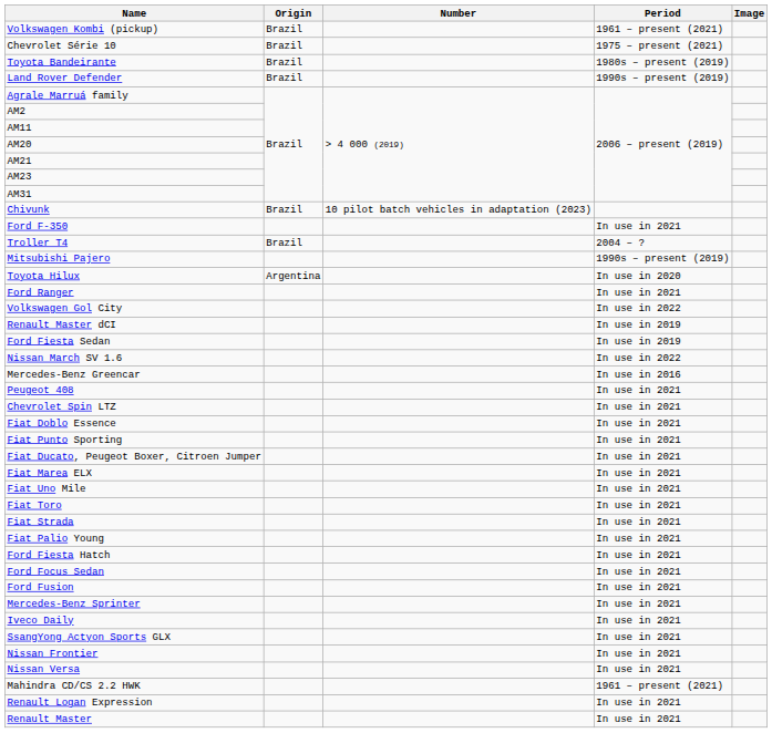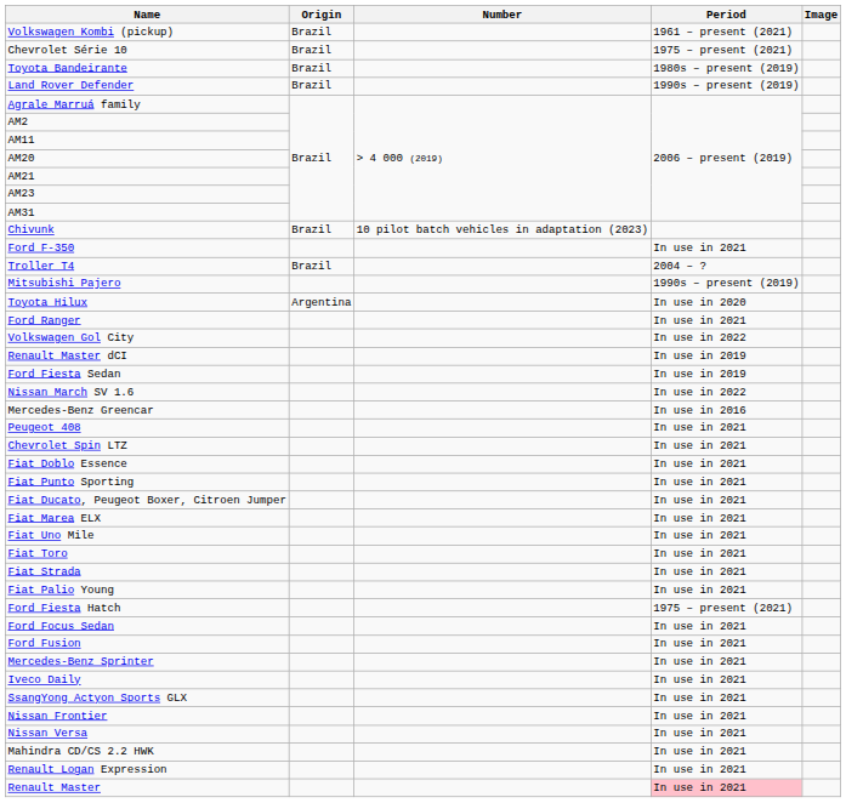 <table class="wikitable mw-collapsible mw-collapsed">
 <tr>
 <th>Name</th>
 <th>Origin</th>
 <th>Number</th>
 <th>Period</th>
 <th>Image</th>
 </tr>
 <tr>
 <td><a href='#'>Volkswagen Kombi</a> (pickup)</td>
 <td>Brazil</td>
 <td></td>
 <td>1961 – present (2021)</td>
 <td></td>
 </tr>
 <tr>
 <td>Chevrolet Série 10</td>
 <td>Brazil</td>
 <td></td>
 <td>1975 – present (2021)</td>
 <td></td>
 </tr>
 <tr>
 <td><a href='#'>Toyota Bandeirante</a></td>
 <td>Brazil</td>
 <td></td>
 <td>1980s – present (2019)</td>
 <td></td>
 </tr>
 <tr>
 <td><a href='#'>Land Rover Defender</a></td>
 <td>Brazil</td>
 <td></td>
 <td>1990s – present (2019)</td>
 <td></td>
 </tr>
 <tr>
 <td><a href='#'>Agrale Marruá</a> family</td>
 <td rowspan="7">Brazil</td>
 <td rowspan="7">> 4 000 <small>(2019)</small></td>
 <td rowspan="7">2006 – present (2019)</td>
 <td></td>
 </tr>
 <tr>
 <td>AM2</td>
 <td></td>
 </tr>
 <tr>
 <td>AM11</td>
 <td></td>
 </tr>
 <tr>
 <td>AM20</td>
 <td></td>
 </tr>
 <tr>
 <td>AM21</td>
 <td></td>
 </tr>
 <tr>
 <td>AM23</td>
 <td></td>
 </tr>
 <tr>
 <td>AM31</td>
 <td></td>
 </tr>
 <tr>
 <td><a href='#'>Chivunk</a></td>
 <td>Brazil</td>
 <td>10 pilot batch vehicles in adaptation (2023)</td>
 <td></td>
 <td></td>
 </tr>
 <tr>
 <td><a href='#'>Ford F-350</a></td>
 <td></td>
 <td></td>
 <td>In use in 2021</td>
 <td></td>
 </tr>
 <tr>
 <td><a href='#'>Troller T4</a></td>
 <td>Brazil</td>
 <td></td>
 <td>2004 – ?</td>
 <td></td>
 </tr>
 <tr>
 <td><a href='#'>Mitsubishi Pajero</a></td>
 <td></td>
 <td></td>
 <td>1990s – present (2019)</td>
 <td></td>
 </tr>
 <tr>
 <td><a href='#'>Toyota Hilux</a></td>
 <td>Argentina</td>
 <td></td>
 <td>In use in 2020</td>
 <td></td>
 </tr>
 <tr>
 <td><a href='#'>Ford Ranger</a></td>
 <td></td>
 <td></td>
 <td>In use in 2021</td>
 <td></td>
 </tr>
 <tr>
 <td><a href='#'>Volkswagen Gol</a> City</td>
 <td></td>
 <td></td>
 <td>In use in 2022</td>
 <td></td>
 </tr>
 <tr>
 <td><a href='#'>Renault Master</a> dCI</td>
 <td></td>
 <td></td>
 <td>In use in 2019</td>
 <td></td>
 </tr>
 <tr>
 <td><a href='#'>Ford Fiesta</a> Sedan</td>
 <td></td>
 <td></td>
 <td>In use in 2019</td>
 <td></td>
 </tr>
 <tr>
 <td><a href='#'>Nissan March</a> SV 1.6</td>
 <td></td>
 <td></td>
 <td>In use in 2022</td>
 <td></td>
 </tr>
 <tr>
 <td>Mercedes-Benz Greencar</td>
 <td></td>
 <td></td>
 <td>In use in 2016</td>
 <td></td>
 </tr>
 <tr>
 <td><a href='#'>Peugeot 408</a></td>
 <td></td>
 <td></td>
 <td>In use in 2021</td>
 <td></td>
 </tr>
 <tr>
 <td><a href='#'>Chevrolet Spin</a> LTZ</td>
 <td></td>
 <td></td>
 <td>In use in 2021</td>
 <td></td>
 </tr>
 <tr>
 <td><a href='#'>Fiat Doblo</a> Essence</td>
 <td></td>
 <td></td>
 <td>In use in 2021</td>
 <td></td>
 </tr>
 <tr>
 <td><a href='#'>Fiat Punto</a> Sporting</td>
 <td></td>
 <td></td>
 <td>In use in 2021</td>
 <td></td>
 </tr>
 <tr>
 <td><a href='#'>Fiat Ducato</a>, Peugeot Boxer, Citroen Jumper</td>
 <td></td>
 <td></td>
 <td>In use in 2021</td>
 <td></td>
 </tr>
 <tr>
 <td><a href='#'>Fiat Marea</a> ELX</td>
 <td></td>
 <td></td>
 <td>In use in 2021</td>
 <td></td>
 </tr>
 <tr>
 <td><a href='#'>Fiat Uno</a> Mile</td>
 <td></td>
 <td></td>
 <td>In use in 2021</td>
 <td></td>
 </tr>
 <tr>
 <td><a href='#'>Fiat Toro</a></td>
 <td></td>
 <td></td>
 <td>In use in 2021</td>
 <td></td>
 </tr>
 <tr>
 <td><a href='#'>Fiat Strada</a></td>
 <td></td>
 <td></td>
 <td>In use in 2021</td>
 <td></td>
 </tr>
 <tr>
 <td><a href='#'>Fiat Palio</a> Young</td>
 <td></td>
 <td></td>
 <td>In use in 2021</td>
 <td></td>
 </tr>
 <tr>
 <td><a href='#'>Ford Fiesta</a> Hatch</td>
 <td></td>
 <td></td>
-<td>In use in 2021</td>
+<td>1975 – present (2021)</td>
 <td></td>
 </tr>
 <tr>
 <td><a href='#'>Ford Focus Sedan</a></td>
 <td></td>
 <td></td>
 <td>In use in 2021</td>
 <td></td>
 </tr>
 <tr>
 <td><a href='#'>Ford Fusion</a></td>
 <td></td>
 <td></td>
 <td>In use in 2021</td>
 <td></td>
 </tr>
 <tr>
 <td><a href='#'>Mercedes-Benz Sprinter</a></td>
 <td></td>
 <td></td>
 <td>In use in 2021</td>
 <td></td>
 </tr>
 <tr>
 <td><a href='#'>Iveco Daily</a></td>
 <td></td>
 <td></td>
 <td>In use in 2021</td>
 <td></td>
 </tr>
 <tr>
 <td><a href='#'>SsangYong Actyon Sports</a> GLX</td>
 <td></td>
 <td></td>
 <td>In use in 2021</td>
 <td></td>
 </tr>
 <tr>
 <td><a href='#'>Nissan Frontier</a></td>
 <td></td>
 <td></td>
 <td>In use in 2021</td>
 <td></td>
 </tr>
 <tr>
 <td><a href='#'>Nissan Versa</a></td>
 <td></td>
 <td></td>
 <td>In use in 2021</td>
 <td></td>
 </tr>
 <tr>
 <td>Mahindra CD/CS 2.2 HWK</td>
 <td></td>
 <td></td>
-<td>1961 – present (2021)</td>
+<td>In use in 2021</td>
 <td></td>
 </tr>
 <tr>
 <td><a href='#'>Renault Logan</a> Expression</td>
 <td></td>
 <td></td>
 <td>In use in 2021</td>
 <td></td>
 </tr>
 <tr>
 <td><a href='#'>Renault Master</a></td>
 <td></td>
 <td></td>
-<td>In use in 2021</td>
+<td style="background: pink;">In use in 2021</td>
 <td></td>
 </tr>
 </table>
